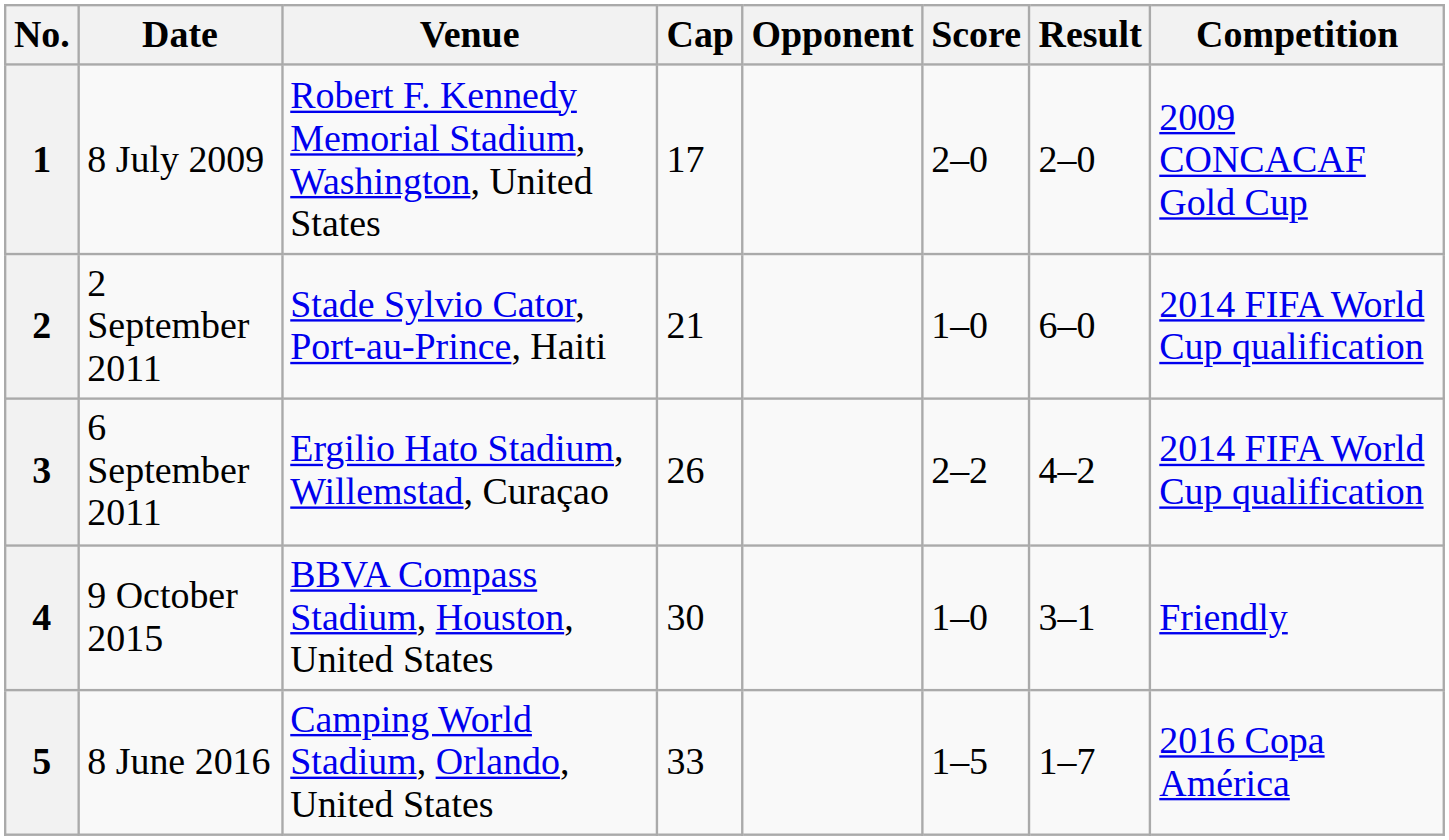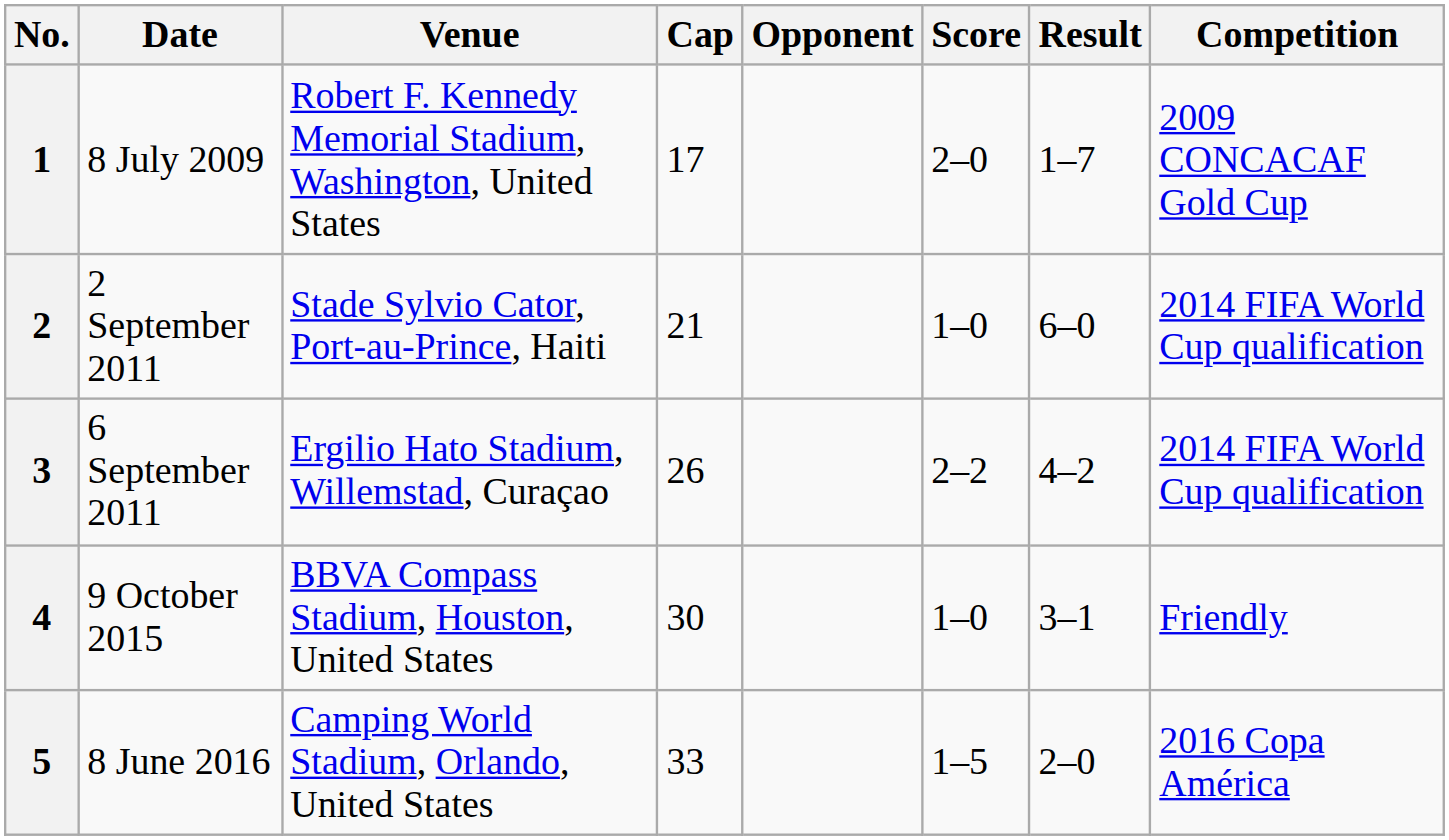 <table class="wikitable sortable plainrowheaders">
 <tr>
 <th scope=col>No.</th>
 <th scope=col data-sort-type=date>Date</th>
 <th scope=col>Venue</th>
 <th scope=col>Cap</th>
 <th scope=col>Opponent</th>
 <th scope=col>Score</th>
 <th scope=col>Result</th>
 <th scope=col>Competition</th>
 </tr>
 <tr>
 <th scope=row>1</th>
 <td>8 July 2009</td>
 <td><a href='#'>Robert F. Kennedy Memorial Stadium</a>, <a href='#'>Washington</a>, United States</td>
 <td>17</td>
 <td></td>
 <td>2–0</td>
-<td>2–0</td>
+<td>1–7</td>
 <td><a href='#'>2009 CONCACAF Gold Cup</a></td>
 </tr>
 <tr>
 <th scope=row>2</th>
 <td>2 September 2011</td>
 <td><a href='#'>Stade Sylvio Cator</a>, <a href='#'>Port-au-Prince</a>, Haiti</td>
 <td>21</td>
 <td></td>
 <td>1–0</td>
 <td>6–0</td>
 <td><a href='#'>2014 FIFA World Cup qualification</a></td>
 </tr>
 <tr>
 <th scope=row>3</th>
 <td>6 September 2011</td>
 <td><a href='#'>Ergilio Hato Stadium</a>, <a href='#'>Willemstad</a>, Curaçao</td>
 <td>26</td>
 <td></td>
 <td>2–2</td>
 <td>4–2</td>
 <td><a href='#'>2014 FIFA World Cup qualification</a></td>
 </tr>
 <tr>
 <th scope=row>4</th>
 <td>9 October 2015</td>
 <td><a href='#'>BBVA Compass Stadium</a>, <a href='#'>Houston</a>, United States</td>
 <td>30</td>
 <td></td>
 <td>1–0</td>
 <td>3–1</td>
 <td><a href='#'>Friendly</a></td>
 </tr>
 <tr>
 <th scope=row>5</th>
 <td>8 June 2016</td>
 <td><a href='#'>Camping World Stadium</a>, <a href='#'>Orlando</a>, United States</td>
 <td>33</td>
 <td></td>
 <td>1–5</td>
-<td>1–7</td>
+<td>2–0</td>
 <td><a href='#'>2016 Copa América</a></td>
 </tr>
 </table>
